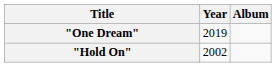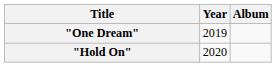 <table class="wikitable plainrowheaders" style="text-align:center;">
 <tr>
 <th rowspan="1" scope="col" style="width:250px;">Title</th>
 <th rowspan="1" scope="col">Year</th>
 <th rowspan="1" scope="col">Album</th>
 </tr>
 <tr>
 <th scope="row">"One Dream"</th>
 <td align="center">2019</td>
 <td></td>
 </tr>
 <tr>
 <th scope="row">"Hold On"</th>
-<td align="center">2002</td>
+<td align="center">2020</td>
 <td></td>
 </tr>
 </table>
